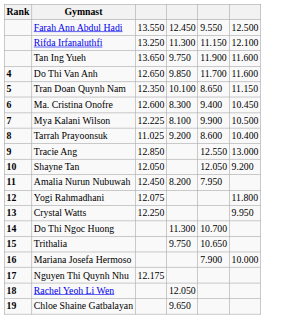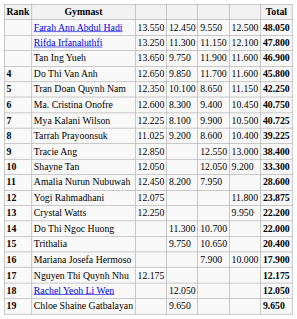 <table class="wikitable sortable">
 <tr>
 <th scope="col">Rank</th>
 <th scope="col">Gymnast</th>
 <th scope="col"></th>
 <th scope="col"></th>
 <th scope="col"></th>
 <th scope="col"></th>
+<th scope="col">Total</th>
 </tr>
 <tr>
 <td scope="row"><strong></strong></td>
 <td> <a href='#'>Farah Ann Abdul Hadi</a></td>
 <td>13.550</td>
 <td>12.450</td>
 <td>9.550</td>
 <td>12.500</td>
+<td><strong>48.050</strong></td>
 </tr>
 <tr>
 <td scope="row"><strong></strong></td>
 <td> <a href='#'>Rifda Irfanaluthfi</a></td>
 <td>13.250</td>
 <td>11.300</td>
 <td>11.150</td>
 <td>12.100</td>
+<td><strong>47.800</strong></td>
 </tr>
 <tr>
 <td scope="row"><strong></strong></td>
 <td> Tan Ing Yueh</td>
 <td>13.650</td>
 <td>9.750</td>
 <td>11.900</td>
 <td>11.600</td>
+<td><strong>46.900</strong></td>
 </tr>
 <tr>
 <td scope="row"><strong>4</strong></td>
 <td> Do Thi Van Anh</td>
 <td>12.650</td>
 <td>9.850</td>
 <td>11.700</td>
 <td>11.600</td>
+<td><strong>45.800</strong></td>
 </tr>
 <tr>
 <td scope="row"><strong>5</strong></td>
 <td> Tran Doan Quynh Nam</td>
 <td>12.350</td>
 <td>10.100</td>
 <td>8.650</td>
 <td>11.150</td>
+<td><strong>42.250</strong></td>
 </tr>
 <tr>
 <td scope="row"><strong>6</strong></td>
 <td> Ma. Cristina Onofre</td>
 <td>12.600</td>
 <td>8.300</td>
 <td>9.400</td>
 <td>10.450</td>
+<td><strong>40.750</strong></td>
 </tr>
 <tr>
 <td scope="row"><strong>7</strong></td>
 <td> Mya Kalani Wilson</td>
 <td>12.225</td>
 <td>8.100</td>
 <td>9.900</td>
 <td>10.500</td>
+<td><strong>40.725</strong></td>
 </tr>
 <tr>
 <td scope="row"><strong>8</strong></td>
 <td> Tarrah Prayoonsuk</td>
 <td>11.025</td>
 <td>9.200</td>
 <td>8.600</td>
 <td>10.400</td>
+<td><strong>39.225</strong></td>
 </tr>
 <tr>
 <td scope="row"><strong>9</strong></td>
 <td> Tracie Ang</td>
 <td>12.850</td>
 <td></td>
 <td>12.550</td>
 <td>13.000</td>
+<td><strong>38.400</strong></td>
 </tr>
 <tr>
 <td scope="row"><strong>10</strong></td>
 <td> Shayne Tan</td>
 <td>12.050</td>
 <td></td>
 <td>12.050</td>
 <td>9.200</td>
+<td><strong>33.300</strong></td>
 </tr>
 <tr>
 <td scope="row"><strong>11</strong></td>
 <td> Amalia Nurun Nubuwah</td>
 <td>12.450</td>
 <td>8.200</td>
 <td>7.950</td>
 <td></td>
+<td><strong>28.600</strong></td>
 </tr>
 <tr>
 <td scope="row"><strong>12</strong></td>
 <td> Yogi Rahmadhani</td>
 <td>12.075</td>
 <td></td>
 <td></td>
 <td>11.800</td>
+<td><strong>23.875</strong></td>
 </tr>
 <tr>
 <td scope="row"><strong>13</strong></td>
 <td> Crystal Watts</td>
 <td>12.250</td>
 <td></td>
 <td></td>
 <td>9.950</td>
+<td><strong>22.200</strong></td>
 </tr>
 <tr>
 <td scope="row"><strong>14</strong></td>
 <td> Do Thi Ngoc Huong</td>
 <td></td>
 <td>11.300</td>
 <td>10.700</td>
 <td></td>
+<td><strong>22.000</strong></td>
 </tr>
 <tr>
 <td scope="row"><strong>15</strong></td>
 <td> Trithalia</td>
 <td></td>
 <td>9.750</td>
 <td>10.650</td>
 <td></td>
+<td><strong>20.400</strong></td>
 </tr>
 <tr>
 <td scope="row"><strong>16</strong></td>
 <td> Mariana Josefa Hermoso</td>
 <td></td>
 <td></td>
 <td>7.900</td>
 <td>10.000</td>
+<td><strong>17.900</strong></td>
 </tr>
 <tr>
 <td scope="row"><strong>17</strong></td>
 <td> Nguyen Thi Quynh Nhu</td>
 <td>12.175</td>
 <td></td>
 <td></td>
 <td></td>
+<td><strong>12.175</strong></td>
 </tr>
 <tr>
 <td scope="row"><strong>18</strong></td>
 <td> <a href='#'>Rachel Yeoh Li Wen</a></td>
 <td></td>
 <td>12.050</td>
 <td></td>
 <td></td>
+<td><strong>12.050</strong></td>
 </tr>
 <tr>
 <td scope="row"><strong>19</strong></td>
 <td> Chloe Shaine Gatbalayan</td>
 <td></td>
 <td>9.650</td>
 <td></td>
 <td></td>
+<td><strong>9.650</strong></td>
 </tr>
 </table>
